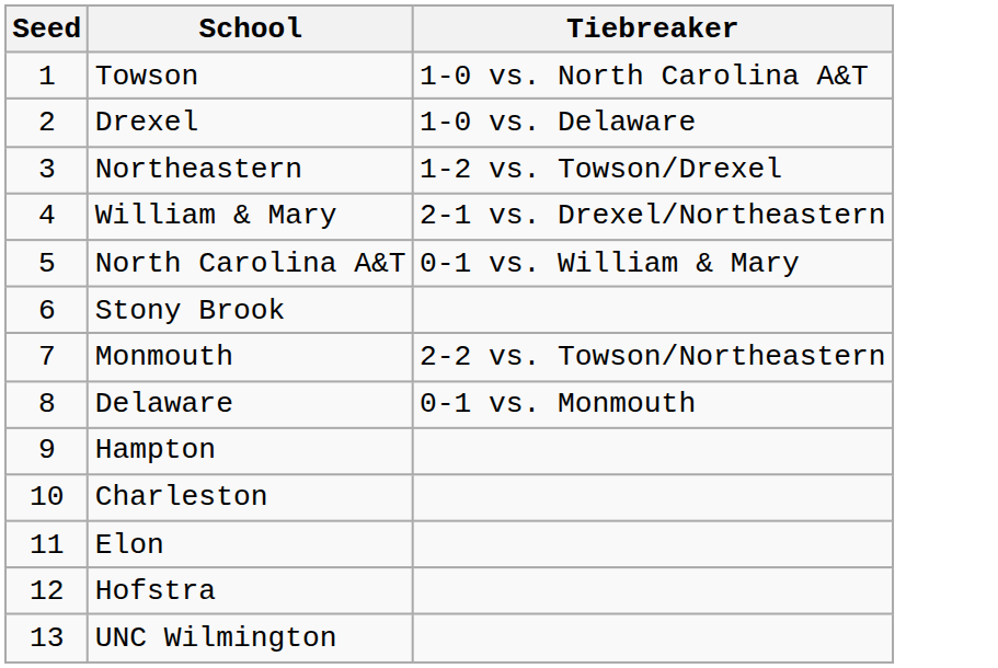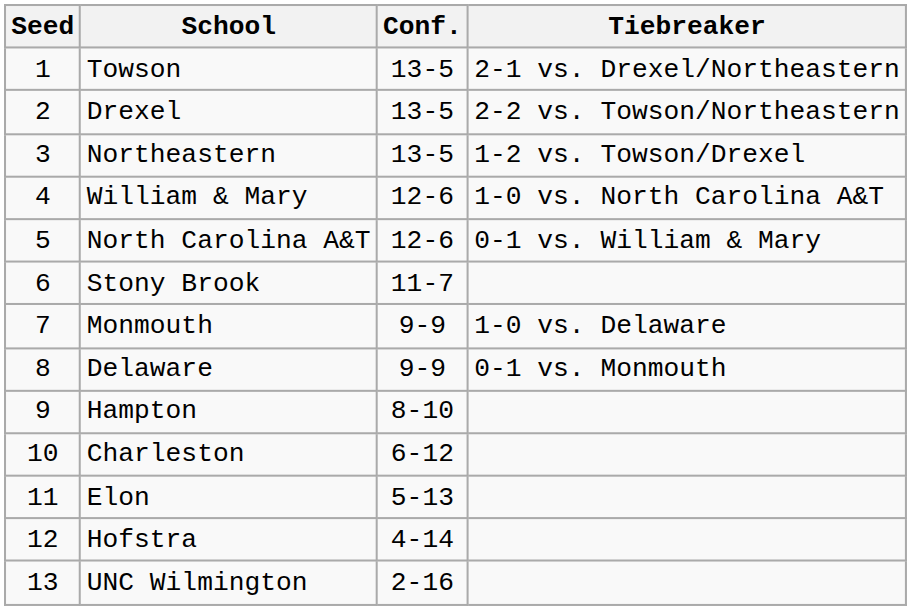 <table class="wikitable" style="text-align:center">
 <tr>
 <th>Seed</th>
 <th>School</th>
+<th>Conf.</th>
 <th>Tiebreaker</th>
 </tr>
 <tr>
 <td>1</td>
 <td align=left>Towson</td>
-<td align=left>1-0 vs. North Carolina A&T</td>
+<td>13-5</td>
+<td align=left>2-1 vs. Drexel/Northeastern</td>
 </tr>
 <tr>
 <td>2</td>
 <td align=left>Drexel</td>
-<td align=left>1-0 vs. Delaware</td>
+<td>13-5</td>
+<td align=left>2-2 vs. Towson/Northeastern</td>
 </tr>
 <tr>
 <td>3</td>
 <td align=left>Northeastern</td>
+<td>13-5</td>
 <td align=left>1-2 vs. Towson/Drexel</td>
 </tr>
 <tr>
 <td>4</td>
 <td align=left>William & Mary</td>
-<td align=left>2-1 vs. Drexel/Northeastern</td>
+<td>12-6</td>
+<td align=left>1-0 vs. North Carolina A&T</td>
 </tr>
 <tr>
 <td>5</td>
 <td align=left>North Carolina A&T</td>
+<td>12-6</td>
 <td align=left>0-1 vs. William & Mary</td>
 </tr>
 <tr>
 <td>6</td>
 <td align=left>Stony Brook</td>
+<td>11-7</td>
 <td align=left></td>
 </tr>
 <tr>
 <td>7</td>
 <td align=left>Monmouth</td>
-<td align=left>2-2 vs. Towson/Northeastern</td>
+<td>9-9</td>
+<td align=left>1-0 vs. Delaware</td>
 </tr>
 <tr>
 <td>8</td>
 <td align=left>Delaware</td>
+<td>9-9</td>
 <td align=left>0-1 vs. Monmouth</td>
 </tr>
 <tr>
 <td>9</td>
 <td align=left>Hampton</td>
+<td>8-10</td>
 <td align=left></td>
 </tr>
 <tr>
 <td>10</td>
 <td align=left>Charleston</td>
+<td>6-12</td>
 <td align=left></td>
 </tr>
 <tr>
 <td>11</td>
 <td align=left>Elon</td>
+<td>5-13</td>
 <td align=left></td>
 </tr>
 <tr>
 <td>12</td>
 <td align=left>Hofstra</td>
+<td>4-14</td>
 <td align=left></td>
 </tr>
 <tr>
 <td>13</td>
 <td align=left>UNC Wilmington</td>
+<td>2-16</td>
 <td align=left></td>
 </tr>
 </table>
